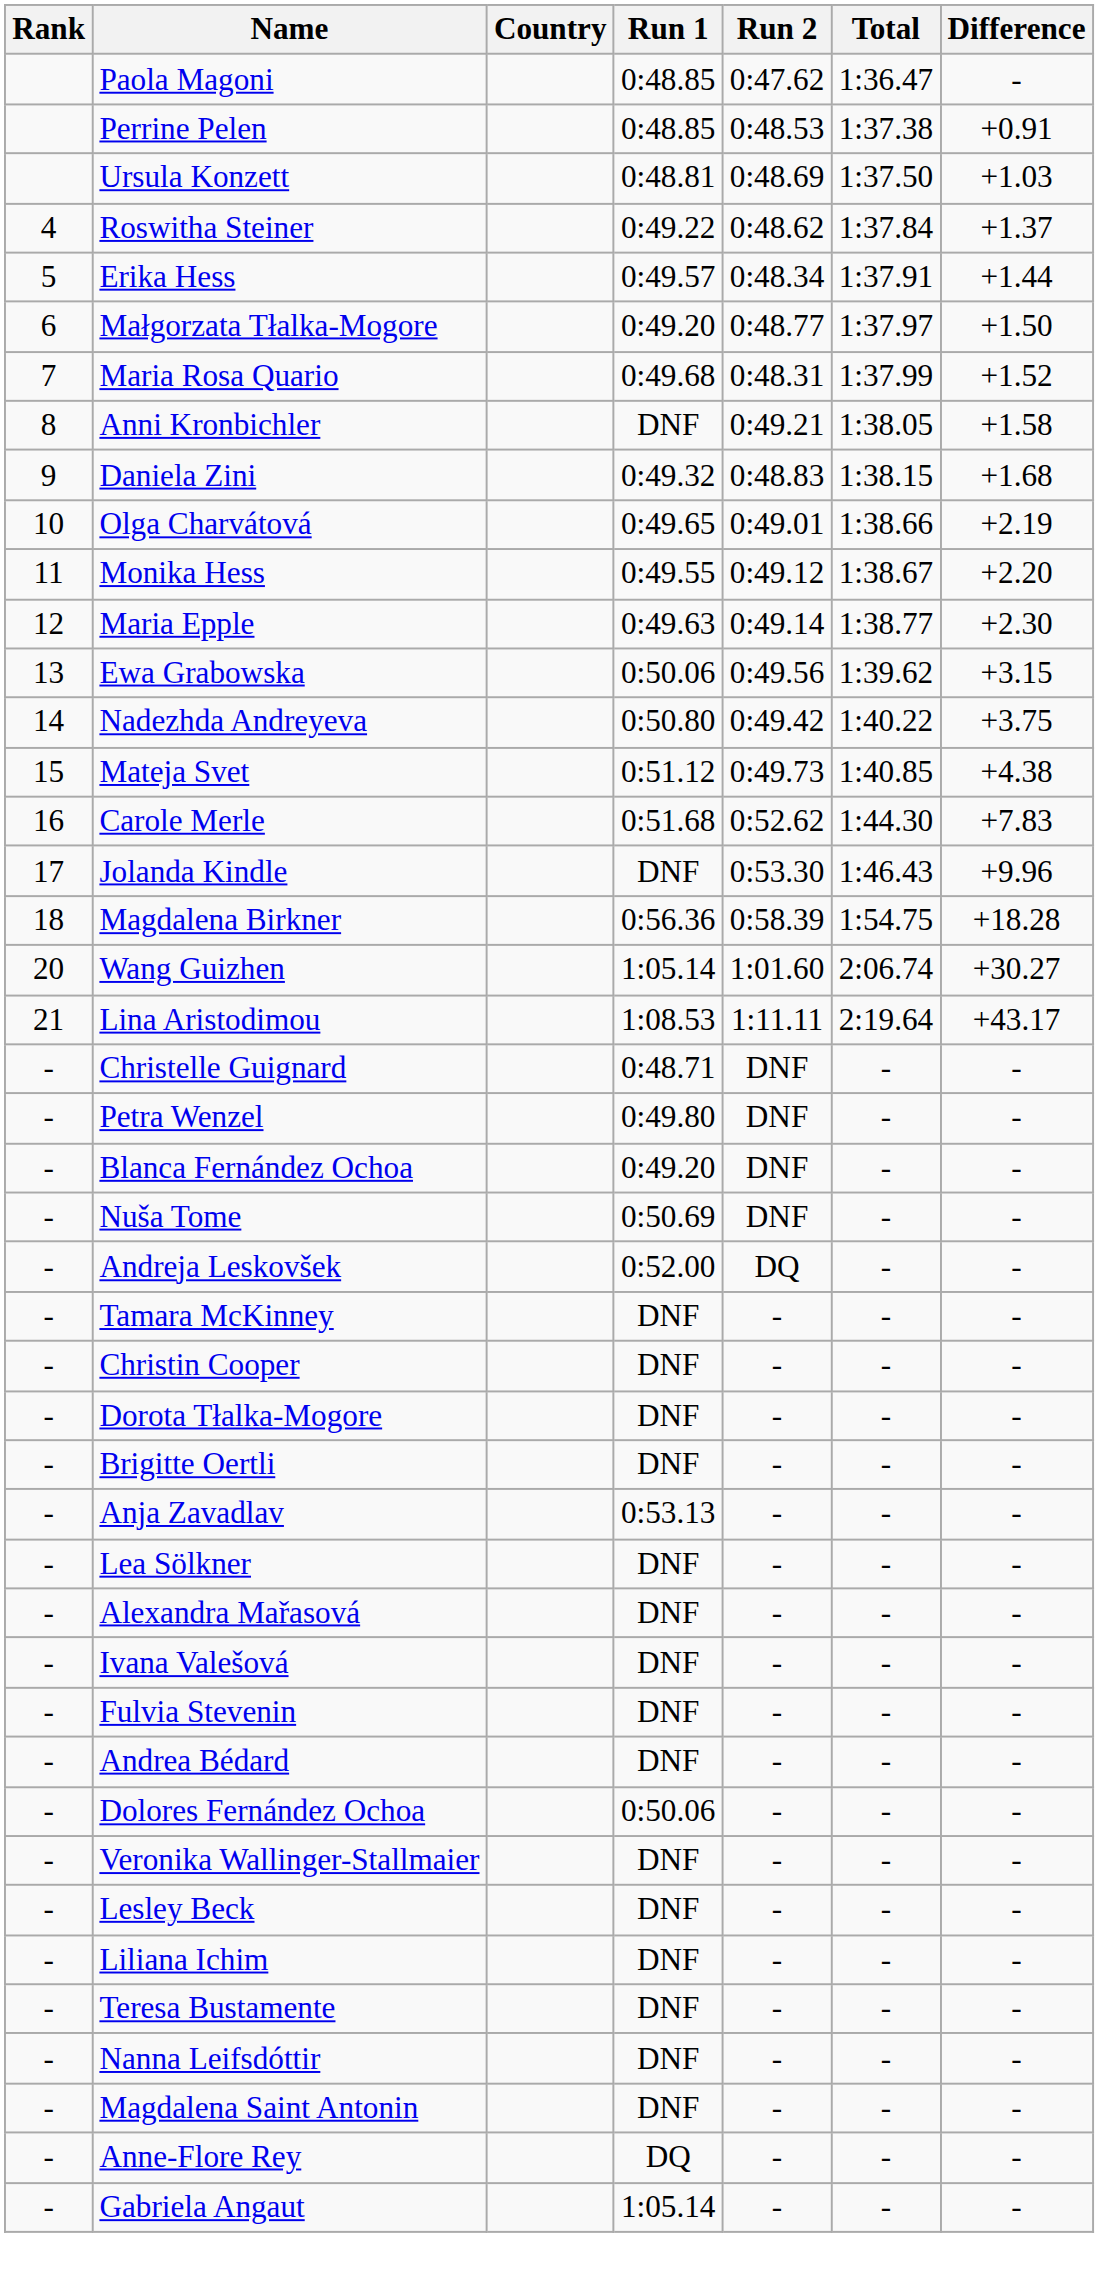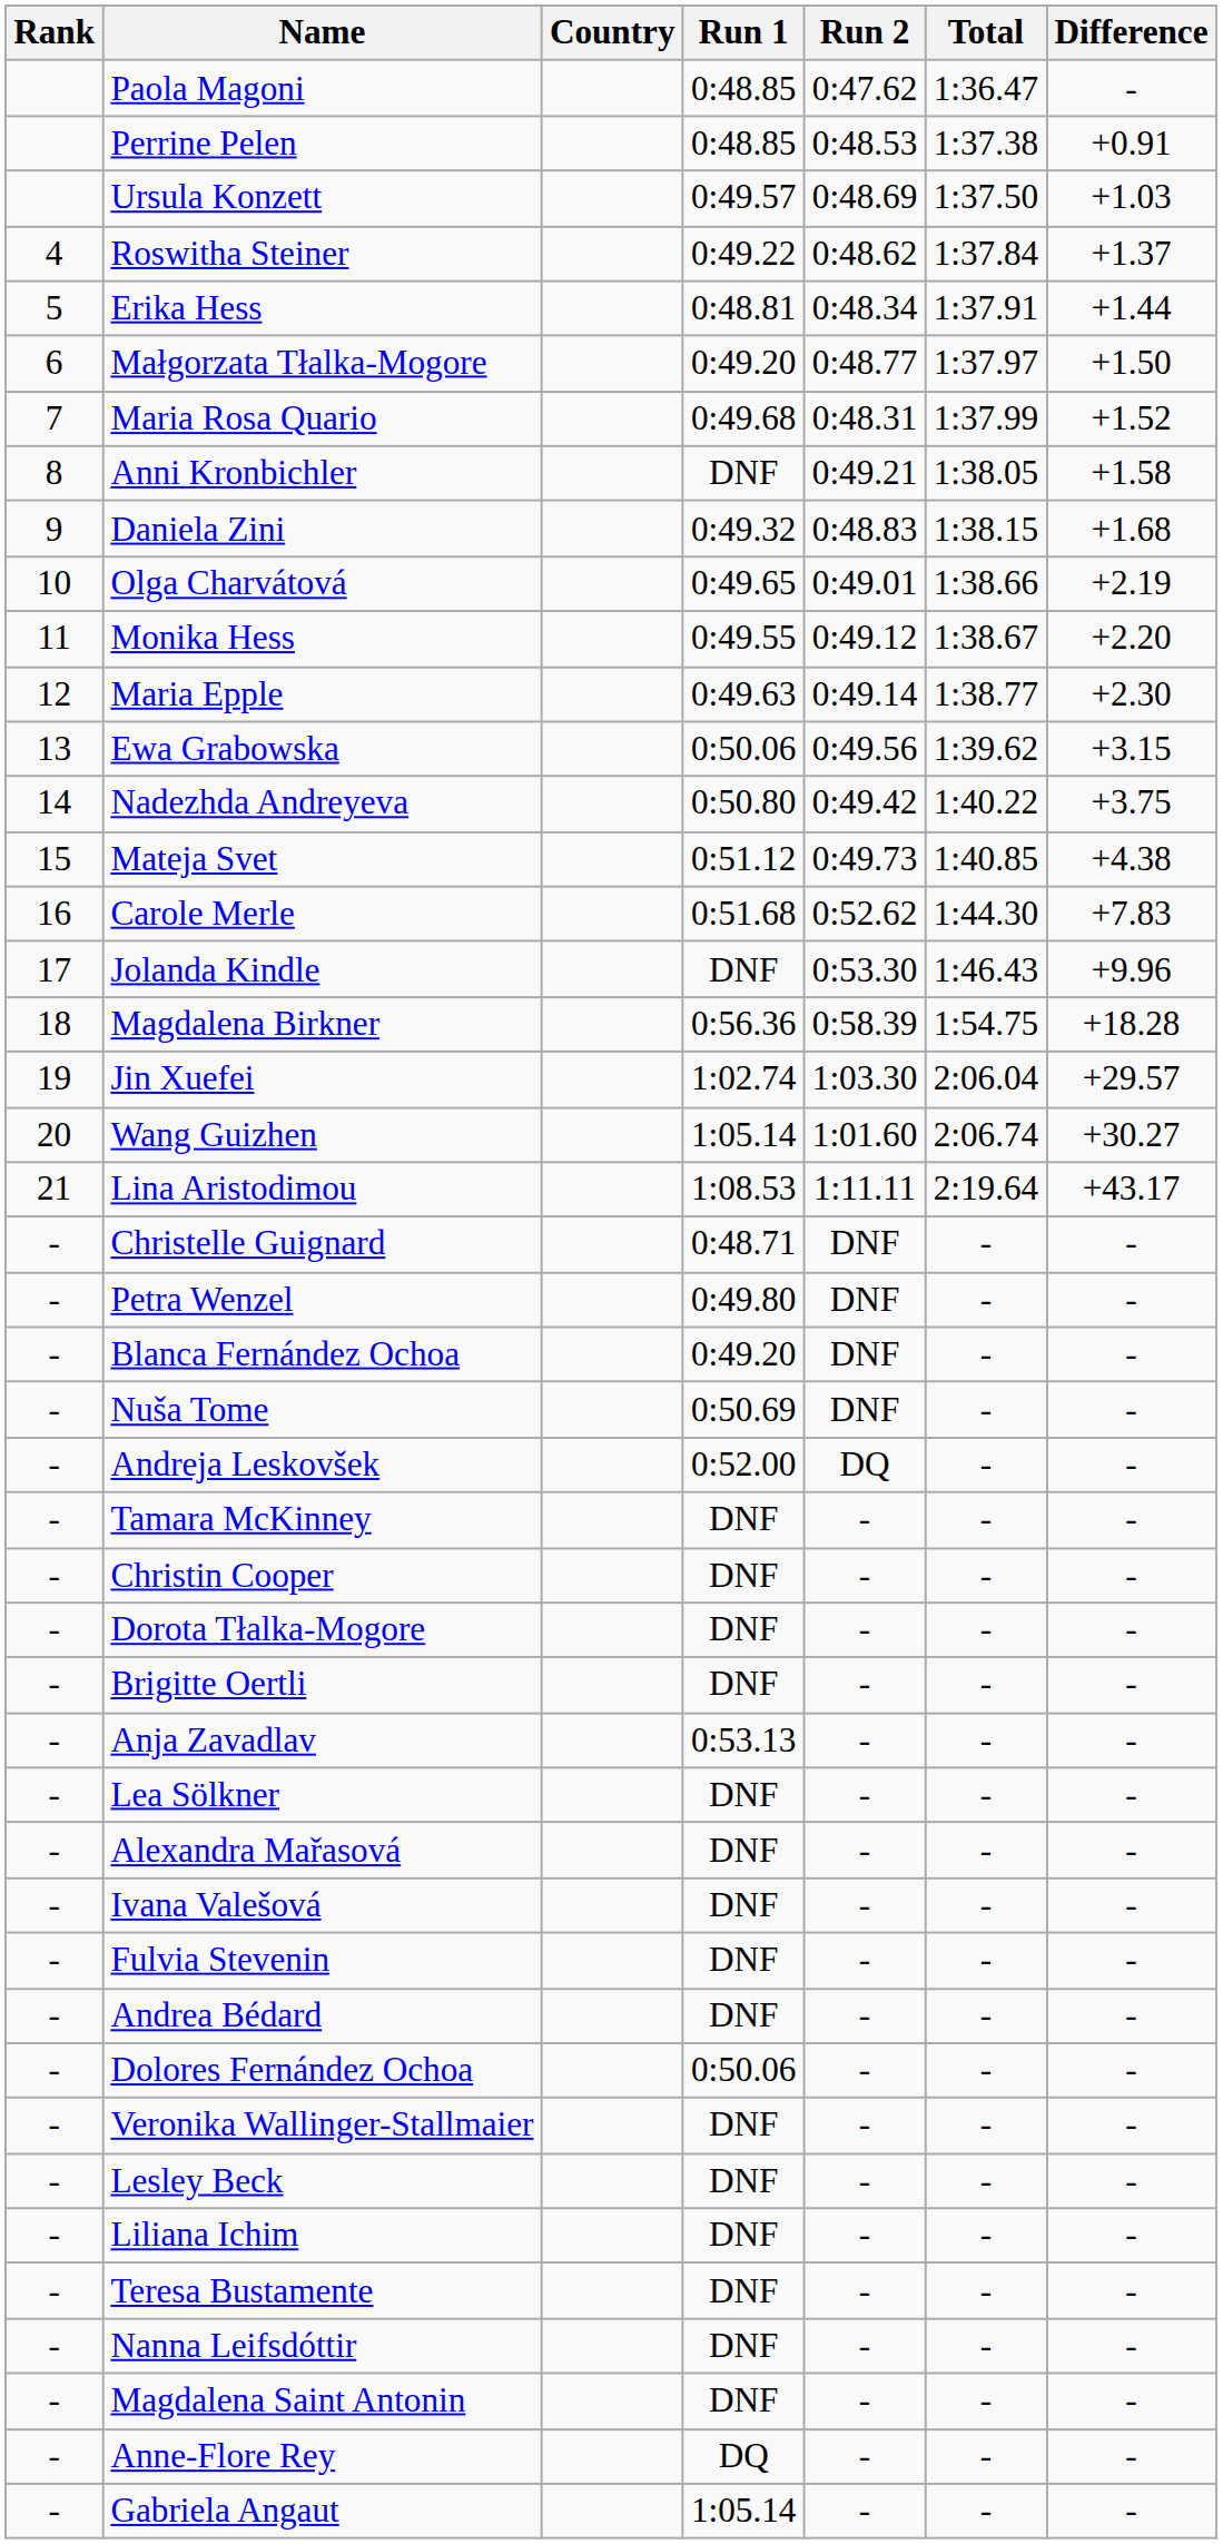 <table class="wikitable sortable" style="text-align:center">
 <tr>
 <th>Rank</th>
 <th>Name</th>
 <th>Country</th>
 <th>Run 1</th>
 <th>Run 2</th>
 <th>Total</th>
 <th>Difference</th>
 </tr>
 <tr>
 <td></td>
 <td align=left><a href='#'>Paola Magoni</a></td>
 <td align=left></td>
 <td>0:48.85</td>
 <td>0:47.62</td>
 <td>1:36.47</td>
 <td>-</td>
 </tr>
 <tr>
 <td></td>
 <td align=left><a href='#'>Perrine Pelen</a></td>
 <td align=left></td>
 <td>0:48.85</td>
 <td>0:48.53</td>
 <td>1:37.38</td>
 <td>+0.91</td>
 </tr>
 <tr>
 <td></td>
 <td align=left><a href='#'>Ursula Konzett</a></td>
 <td align=left></td>
-<td>0:48.81</td>
+<td>0:49.57</td>
 <td>0:48.69</td>
 <td>1:37.50</td>
 <td>+1.03</td>
 </tr>
 <tr>
 <td>4</td>
 <td align=left><a href='#'>Roswitha Steiner</a></td>
 <td align=left></td>
 <td>0:49.22</td>
 <td>0:48.62</td>
 <td>1:37.84</td>
 <td>+1.37</td>
 </tr>
 <tr>
 <td>5</td>
 <td align=left><a href='#'>Erika Hess</a></td>
 <td align=left></td>
-<td>0:49.57</td>
+<td>0:48.81</td>
 <td>0:48.34</td>
 <td>1:37.91</td>
 <td>+1.44</td>
 </tr>
 <tr>
 <td>6</td>
 <td align=left><a href='#'>Małgorzata Tłalka-Mogore</a></td>
 <td align=left></td>
 <td>0:49.20</td>
 <td>0:48.77</td>
 <td>1:37.97</td>
 <td>+1.50</td>
 </tr>
 <tr>
 <td>7</td>
 <td align=left><a href='#'>Maria Rosa Quario</a></td>
 <td align=left></td>
 <td>0:49.68</td>
 <td>0:48.31</td>
 <td>1:37.99</td>
 <td>+1.52</td>
 </tr>
 <tr>
 <td>8</td>
 <td align=left><a href='#'>Anni Kronbichler</a></td>
 <td align=left></td>
 <td>DNF</td>
 <td>0:49.21</td>
 <td>1:38.05</td>
 <td>+1.58</td>
 </tr>
 <tr>
 <td>9</td>
 <td align=left><a href='#'>Daniela Zini</a></td>
 <td align=left></td>
 <td>0:49.32</td>
 <td>0:48.83</td>
 <td>1:38.15</td>
 <td>+1.68</td>
 </tr>
 <tr>
 <td>10</td>
 <td align=left><a href='#'>Olga Charvátová</a></td>
 <td align=left></td>
 <td>0:49.65</td>
 <td>0:49.01</td>
 <td>1:38.66</td>
 <td>+2.19</td>
 </tr>
 <tr>
 <td>11</td>
 <td align=left><a href='#'>Monika Hess</a></td>
 <td align=left></td>
 <td>0:49.55</td>
 <td>0:49.12</td>
 <td>1:38.67</td>
 <td>+2.20</td>
 </tr>
 <tr>
 <td>12</td>
 <td align=left><a href='#'>Maria Epple</a></td>
 <td align=left></td>
 <td>0:49.63</td>
 <td>0:49.14</td>
 <td>1:38.77</td>
 <td>+2.30</td>
 </tr>
 <tr>
 <td>13</td>
 <td align=left><a href='#'>Ewa Grabowska</a></td>
 <td align=left></td>
 <td>0:50.06</td>
 <td>0:49.56</td>
 <td>1:39.62</td>
 <td>+3.15</td>
 </tr>
 <tr>
 <td>14</td>
 <td align=left><a href='#'>Nadezhda Andreyeva</a></td>
 <td align=left></td>
 <td>0:50.80</td>
 <td>0:49.42</td>
 <td>1:40.22</td>
 <td>+3.75</td>
 </tr>
 <tr>
 <td>15</td>
 <td align=left><a href='#'>Mateja Svet</a></td>
 <td align=left></td>
 <td>0:51.12</td>
 <td>0:49.73</td>
 <td>1:40.85</td>
 <td>+4.38</td>
 </tr>
 <tr>
 <td>16</td>
 <td align=left><a href='#'>Carole Merle</a></td>
 <td align=left></td>
 <td>0:51.68</td>
 <td>0:52.62</td>
 <td>1:44.30</td>
 <td>+7.83</td>
 </tr>
 <tr>
 <td>17</td>
 <td align=left><a href='#'>Jolanda Kindle</a></td>
 <td align=left></td>
 <td>DNF</td>
 <td>0:53.30</td>
 <td>1:46.43</td>
 <td>+9.96</td>
 </tr>
 <tr>
 <td>18</td>
 <td align=left><a href='#'>Magdalena Birkner</a></td>
 <td align=left></td>
 <td>0:56.36</td>
 <td>0:58.39</td>
 <td>1:54.75</td>
 <td>+18.28</td>
+</tr>
+<tr>
+<td>19</td>
+<td align=left><a href='#'>Jin Xuefei</a></td>
+<td align=left></td>
+<td>1:02.74</td>
+<td>1:03.30</td>
+<td>2:06.04</td>
+<td>+29.57</td>
 </tr>
 <tr>
 <td>20</td>
 <td align=left><a href='#'>Wang Guizhen</a></td>
 <td align=left></td>
 <td>1:05.14</td>
 <td>1:01.60</td>
 <td>2:06.74</td>
 <td>+30.27</td>
 </tr>
 <tr>
 <td>21</td>
 <td align=left><a href='#'>Lina Aristodimou</a></td>
 <td align=left></td>
 <td>1:08.53</td>
 <td>1:11.11</td>
 <td>2:19.64</td>
 <td>+43.17</td>
 </tr>
 <tr>
 <td>-</td>
 <td align=left><a href='#'>Christelle Guignard</a></td>
 <td align=left></td>
 <td>0:48.71</td>
 <td>DNF</td>
 <td>-</td>
 <td>-</td>
 </tr>
 <tr>
 <td>-</td>
 <td align=left><a href='#'>Petra Wenzel</a></td>
 <td align=left></td>
 <td>0:49.80</td>
 <td>DNF</td>
 <td>-</td>
 <td>-</td>
 </tr>
 <tr>
 <td>-</td>
 <td align=left><a href='#'>Blanca Fernández Ochoa</a></td>
 <td align=left></td>
 <td>0:49.20</td>
 <td>DNF</td>
 <td>-</td>
 <td>-</td>
 </tr>
 <tr>
 <td>-</td>
 <td align=left><a href='#'>Nuša Tome</a></td>
 <td align=left></td>
 <td>0:50.69</td>
 <td>DNF</td>
 <td>-</td>
 <td>-</td>
 </tr>
 <tr>
 <td>-</td>
 <td align=left><a href='#'>Andreja Leskovšek</a></td>
 <td align=left></td>
 <td>0:52.00</td>
 <td>DQ</td>
 <td>-</td>
 <td>-</td>
 </tr>
 <tr>
 <td>-</td>
 <td align=left><a href='#'>Tamara McKinney</a></td>
 <td align=left></td>
 <td>DNF</td>
 <td>-</td>
 <td>-</td>
 <td>-</td>
 </tr>
 <tr>
 <td>-</td>
 <td align=left><a href='#'>Christin Cooper</a></td>
 <td align=left></td>
 <td>DNF</td>
 <td>-</td>
 <td>-</td>
 <td>-</td>
 </tr>
 <tr>
 <td>-</td>
 <td align=left><a href='#'>Dorota Tłalka-Mogore</a></td>
 <td align=left></td>
 <td>DNF</td>
 <td>-</td>
 <td>-</td>
 <td>-</td>
 </tr>
 <tr>
 <td>-</td>
 <td align=left><a href='#'>Brigitte Oertli</a></td>
 <td align=left></td>
 <td>DNF</td>
 <td>-</td>
 <td>-</td>
 <td>-</td>
 </tr>
 <tr>
 <td>-</td>
 <td align=left><a href='#'>Anja Zavadlav</a></td>
 <td align=left></td>
 <td>0:53.13</td>
 <td>-</td>
 <td>-</td>
 <td>-</td>
 </tr>
 <tr>
 <td>-</td>
 <td align=left><a href='#'>Lea Sölkner</a></td>
 <td align=left></td>
 <td>DNF</td>
 <td>-</td>
 <td>-</td>
 <td>-</td>
 </tr>
 <tr>
 <td>-</td>
 <td align=left><a href='#'>Alexandra Mařasová</a></td>
 <td align=left></td>
 <td>DNF</td>
 <td>-</td>
 <td>-</td>
 <td>-</td>
 </tr>
 <tr>
 <td>-</td>
 <td align=left><a href='#'>Ivana Valešová</a></td>
 <td align=left></td>
 <td>DNF</td>
 <td>-</td>
 <td>-</td>
 <td>-</td>
 </tr>
 <tr>
 <td>-</td>
 <td align=left><a href='#'>Fulvia Stevenin</a></td>
 <td align=left></td>
 <td>DNF</td>
 <td>-</td>
 <td>-</td>
 <td>-</td>
 </tr>
 <tr>
 <td>-</td>
 <td align=left><a href='#'>Andrea Bédard</a></td>
 <td align=left></td>
 <td>DNF</td>
 <td>-</td>
 <td>-</td>
 <td>-</td>
 </tr>
 <tr>
 <td>-</td>
 <td align=left><a href='#'>Dolores Fernández Ochoa</a></td>
 <td align=left></td>
 <td>0:50.06</td>
 <td>-</td>
 <td>-</td>
 <td>-</td>
 </tr>
 <tr>
 <td>-</td>
 <td align=left><a href='#'>Veronika Wallinger-Stallmaier</a></td>
 <td align=left></td>
 <td>DNF</td>
 <td>-</td>
 <td>-</td>
 <td>-</td>
 </tr>
 <tr>
 <td>-</td>
 <td align=left><a href='#'>Lesley Beck</a></td>
 <td align=left></td>
 <td>DNF</td>
 <td>-</td>
 <td>-</td>
 <td>-</td>
 </tr>
 <tr>
 <td>-</td>
 <td align=left><a href='#'>Liliana Ichim</a></td>
 <td align=left></td>
 <td>DNF</td>
 <td>-</td>
 <td>-</td>
 <td>-</td>
 </tr>
 <tr>
 <td>-</td>
 <td align=left><a href='#'>Teresa Bustamente</a></td>
 <td align=left></td>
 <td>DNF</td>
 <td>-</td>
 <td>-</td>
 <td>-</td>
 </tr>
 <tr>
 <td>-</td>
 <td align=left><a href='#'>Nanna Leifsdóttir</a></td>
 <td align=left></td>
 <td>DNF</td>
 <td>-</td>
 <td>-</td>
 <td>-</td>
 </tr>
 <tr>
 <td>-</td>
 <td align=left><a href='#'>Magdalena Saint Antonin</a></td>
 <td align=left></td>
 <td>DNF</td>
 <td>-</td>
 <td>-</td>
 <td>-</td>
 </tr>
 <tr>
 <td>-</td>
 <td align=left><a href='#'>Anne-Flore Rey</a></td>
 <td align=left></td>
 <td>DQ</td>
 <td>-</td>
 <td>-</td>
 <td>-</td>
 </tr>
 <tr>
 <td>-</td>
 <td align=left><a href='#'>Gabriela Angaut</a></td>
 <td align=left></td>
 <td>1:05.14</td>
 <td>-</td>
 <td>-</td>
 <td>-</td>
 </tr>
 </table>
